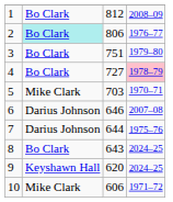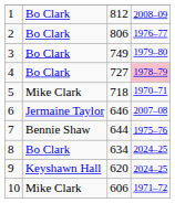 <table class="wikitable">
 <tr>
 </tr>
 <tr>
 <td>1</td>
 <td><a href='#'>Bo Clark</a></td>
 <td>812</td>
 <td style="font-size:80%;"><a href='#'>2008–09</a></td>
 </tr>
 <tr>
 <td>2</td>
-<td style="background: paleturquoise;"><a href='#'>Bo Clark</a></td>
+<td><a href='#'>Bo Clark</a></td>
 <td>806</td>
 <td style="font-size:80%;"><a href='#'>1976–77</a></td>
 </tr>
 <tr>
 <td>3</td>
 <td><a href='#'>Bo Clark</a></td>
-<td>751</td>
+<td>749</td>
 <td style="font-size:80%;"><a href='#'>1979–80</a></td>
 </tr>
 <tr>
 <td>4</td>
 <td><a href='#'>Bo Clark</a></td>
 <td>727</td>
 <td style="background: pink; font-size:80%;"><a href='#'>1978–79</a></td>
 </tr>
 <tr>
 <td>5</td>
 <td>Mike Clark</td>
-<td>703</td>
+<td>718</td>
 <td style="font-size:80%;"><a href='#'>1970–71</a></td>
 </tr>
 <tr>
 <td>6</td>
-<td>Darius Johnson</td>
+<td><a href='#'>Jermaine Taylor</a></td>
 <td>646</td>
 <td style="font-size:80%;"><a href='#'>2007–08</a></td>
 </tr>
 <tr>
 <td>7</td>
-<td>Darius Johnson</td>
+<td>Bennie Shaw</td>
 <td>644</td>
 <td style="font-size:80%;"><a href='#'>1975–76</a></td>
 </tr>
 <tr>
 <td>8</td>
 <td><a href='#'>Bo Clark</a></td>
-<td>643</td>
+<td>634</td>
 <td style="font-size:80%;"><a href='#'>2024–25</a></td>
 </tr>
 <tr>
 <td>9</td>
 <td><a href='#'>Keyshawn Hall</a></td>
 <td>620</td>
 <td style="font-size:80%;"><a href='#'>2024–25</a></td>
 </tr>
 <tr>
 <td>10</td>
 <td>Mike Clark</td>
 <td>606</td>
 <td style="font-size:80%;"><a href='#'>1971–72</a></td>
 </tr>
 </table>
